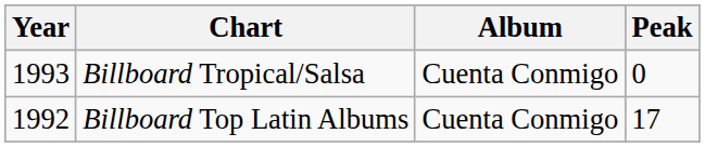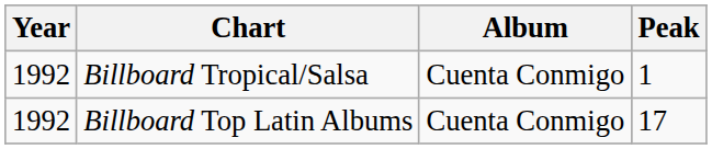 <table class="wikitable">
 <tr>
 <th>Year</th>
 <th>Chart</th>
 <th>Album</th>
 <th>Peak</th>
 </tr>
 <tr>
-<td>1993</td>
+<td>1992</td>
 <td><em>Billboard</em> Tropical/Salsa</td>
 <td>Cuenta Conmigo</td>
-<td>0</td>
+<td>1</td>
 </tr>
 <tr>
 <td>1992</td>
 <td><em>Billboard</em> Top Latin Albums</td>
 <td>Cuenta Conmigo</td>
 <td>17</td>
 </tr>
 </table>
